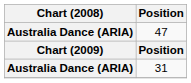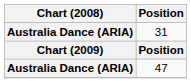 <table class="wikitable plainrowheaders">
 <tr>
 <th>Chart (2008)</th>
 <th>Position</th>
 </tr>
 <tr>
 <th scope="row">Australia Dance (ARIA)</th>
-<td style="text-align:center;">47</td>
+<td style="text-align:center;">31</td>
 </tr>
 <tr>
 <th>Chart (2009)</th>
 <th>Position</th>
 </tr>
 <tr>
 <th scope="row">Australia Dance (ARIA)</th>
-<td style="text-align:center;">31</td>
+<td style="text-align:center;">47</td>
 </tr>
 <tr>
 </tr>
 </table>
